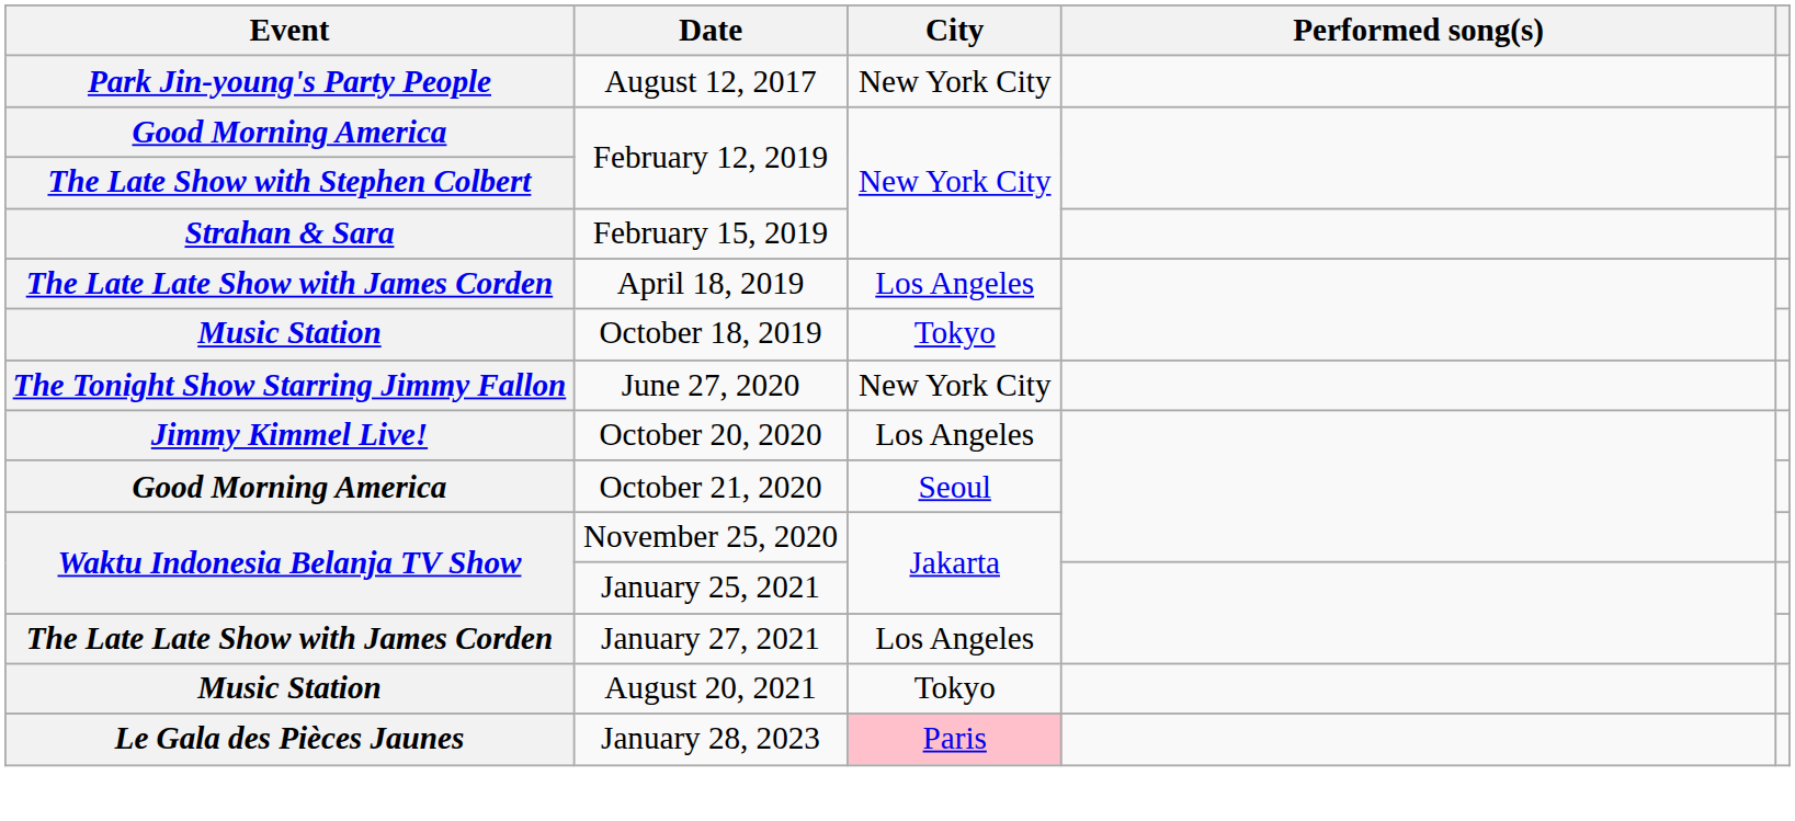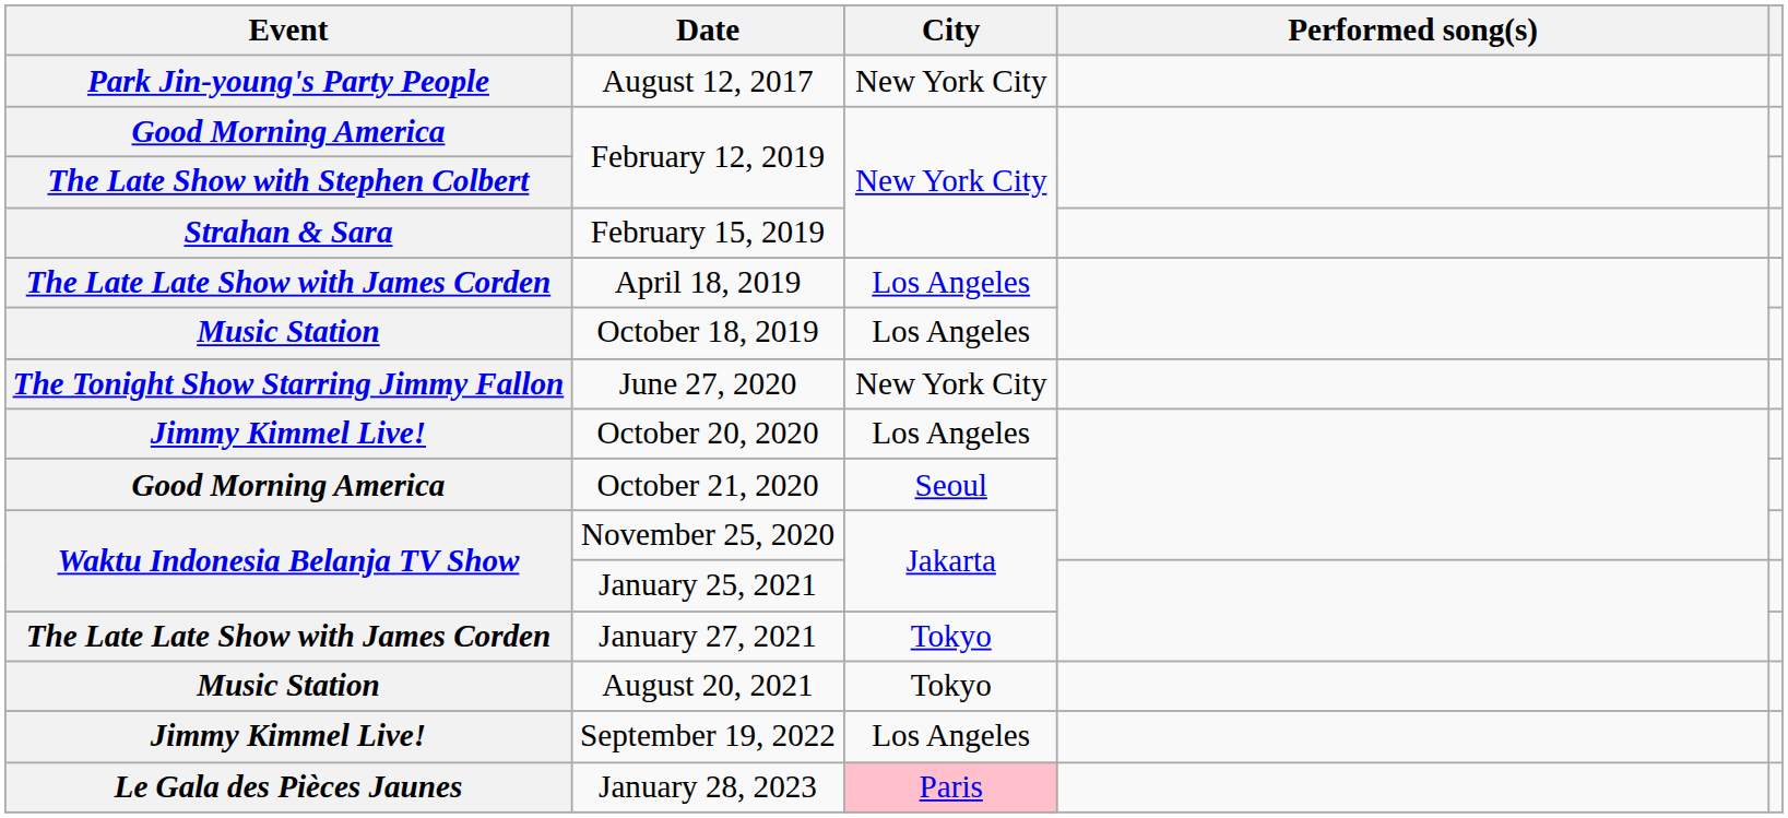 <table class="wikitable sortable plainrowheaders" style="text-align:center;">
 <tr>
 <th>Event</th>
 <th width="130">Date</th>
 <th width="100">City</th>
 <th width="350">Performed song(s)</th>
 <th scope="col" class="unsortable"></th>
 </tr>
 <tr>
 <th scope="row" style="text-align:center;"><em><a href='#'>Park Jin-young's Party People</a></em></th>
 <td>August 12, 2017</td>
 <td>New York City</td>
 <td></td>
 <td></td>
 </tr>
 <tr>
 <th scope="row" style="text-align:center;"><em><a href='#'>Good Morning America</a></em></th>
 <td rowspan = "2">February 12, 2019</td>
 <td rowspan = "3"><a href='#'>New York City</a></td>
 <td rowspan = "2"></td>
 <td></td>
 </tr>
 <tr>
 <th scope="row" style="text-align:center;"><em><a href='#'>The Late Show with Stephen Colbert</a></em></th>
 <td></td>
 </tr>
 <tr>
 <th scope="row" style="text-align:center;"><em><a href='#'>Strahan & Sara</a></em></th>
 <td>February 15, 2019</td>
 <td></td>
 <td></td>
 </tr>
 <tr>
 <th scope="row" style="text-align:center;"><em><a href='#'>The Late Late Show with James Corden</a></em></th>
 <td>April 18, 2019</td>
 <td><a href='#'>Los Angeles</a></td>
 <td rowspan="2"></td>
 <td></td>
 </tr>
 <tr>
 <th scope="row" style="text-align:center;"><em><a href='#'>Music Station</a></em></th>
 <td>October 18, 2019</td>
-<td><a href='#'>Tokyo</a></td>
+<td>Los Angeles</td>
 <td></td>
 </tr>
 <tr>
 <th scope="row" style="text-align:center;"><em><a href='#'>The Tonight Show Starring Jimmy Fallon</a></em></th>
 <td>June 27, 2020</td>
 <td>New York City</td>
 <td></td>
 <td></td>
 </tr>
 <tr>
 <th scope="row" style="text-align:center;"><em><a href='#'>Jimmy Kimmel Live!</a></em></th>
 <td>October 20, 2020</td>
 <td>Los Angeles</td>
 <td rowspan="3"></td>
 <td></td>
 </tr>
 <tr>
 <th scope="row" style="text-align:center;"><em>Good Morning America</em></th>
 <td>October 21, 2020</td>
 <td><a href='#'>Seoul</a></td>
 <td></td>
 </tr>
 <tr>
 <th rowspan="2" scope="row" style="text-align:center;"><em><a href='#'>Waktu Indonesia Belanja TV Show</a></em></th>
 <td>November 25, 2020</td>
 <td rowspan="2"><a href='#'>Jakarta</a></td>
 <td></td>
 </tr>
 <tr>
 <td>January 25, 2021</td>
 <td rowspan="2"></td>
 <td></td>
 </tr>
 <tr>
 <th scope="row" style="text-align:center;"><em>The Late Late Show with James Corden</em></th>
 <td>January 27, 2021</td>
-<td>Los Angeles</td>
+<td><a href='#'>Tokyo</a></td>
 <td></td>
 </tr>
 <tr>
 <th scope="row" style="text-align:center;"><em>Music Station</em></th>
 <td>August 20, 2021</td>
 <td>Tokyo</td>
+<td></td>
+<td></td>
+</tr>
+<tr>
+<th scope="row" style="text-align:center;"><em>Jimmy Kimmel Live!</em></th>
+<td>September 19, 2022</td>
+<td>Los Angeles</td>
 <td></td>
 <td></td>
 </tr>
 <tr>
 <th scope="row" style="text-align:center;"><em>Le Gala des Pièces Jaunes</em></th>
 <td>January 28, 2023</td>
 <td style="background: pink;"><a href='#'>Paris</a></td>
 <td></td>
 <td></td>
 </tr>
 </table>
